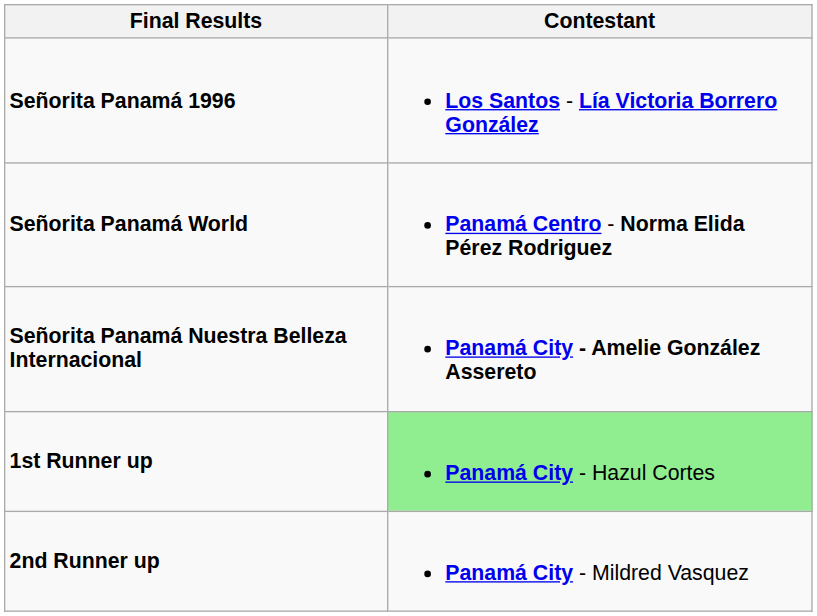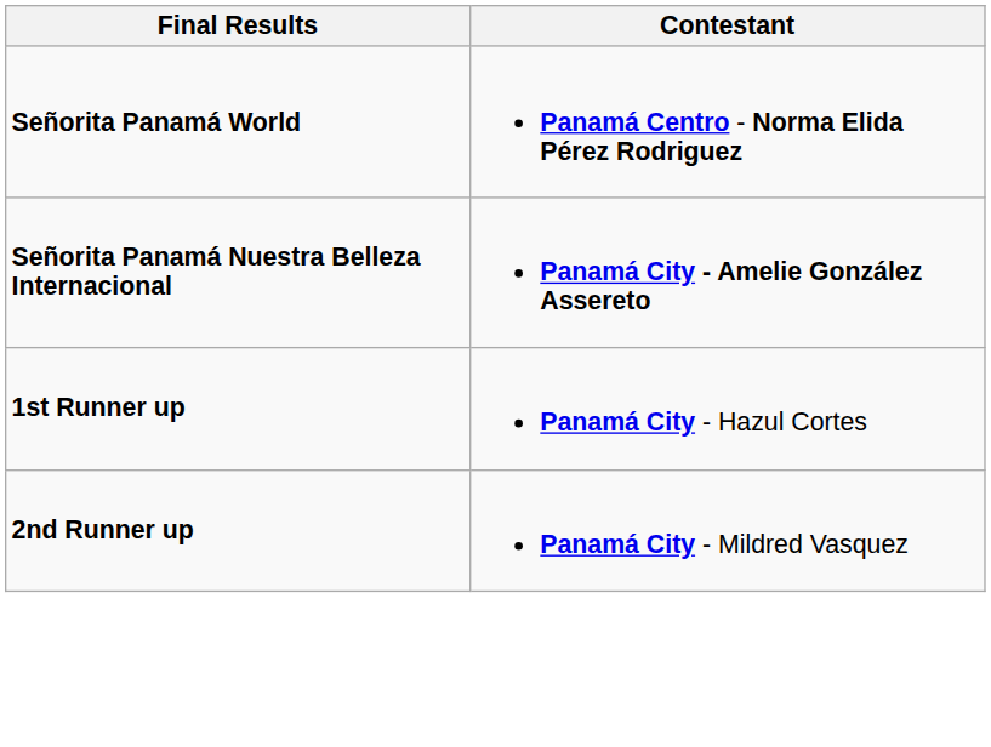 <table class="wikitable">
 <tr>
 <th>Final Results</th>
 <th>Contestant</th>
-</tr>
-<tr>
-<td><strong>Señorita Panamá 1996</strong></td>
-<td><br><ul><li> <strong><a href='#'>Los Santos</a></strong> - <strong><a href='#'>Lía Victoria Borrero González</a></strong></li></ul></td>
 </tr>
 <tr>
 <td><strong>Señorita Panamá World</strong></td>
 <td><br><ul><li><strong> <a href='#'>Panamá Centro</a></strong> - <strong>Norma Elida Pérez Rodriguez</strong></li></ul></td>
 </tr>
 <tr>
 <td><strong>Señorita Panamá Nuestra Belleza Internacional</strong></td>
 <td><br><ul><li> <strong><a href='#'>Panamá City</a> - Amelie González Assereto</strong></li></ul></td>
 </tr>
 <tr>
 <td><strong>1st Runner up</strong></td>
-<td style="background: lightgreen;"><br><ul><li> <strong><a href='#'>Panamá City</a></strong> - Hazul Cortes</li></ul></td>
+<td><br><ul><li> <strong><a href='#'>Panamá City</a></strong> - Hazul Cortes</li></ul></td>
 </tr>
 <tr>
 <td><strong>2nd Runner up</strong></td>
 <td><br><ul><li> <strong><a href='#'>Panamá City</a></strong>  - Mildred Vasquez</li></ul></td>
 </tr>
 </table>
